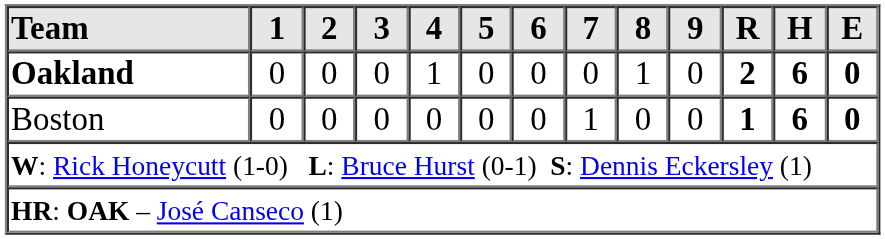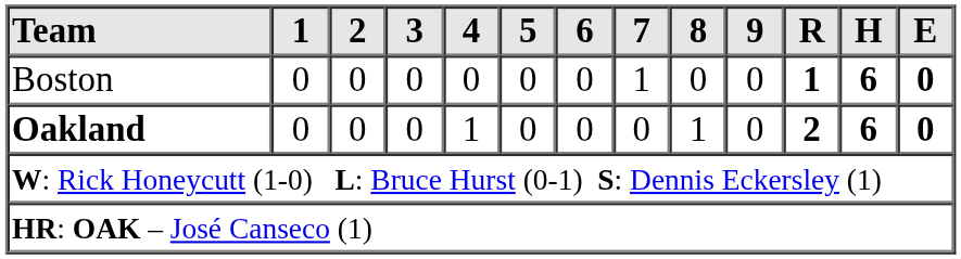 <table border=1 cellspacing=0 width=425 style="margin-left:3em;">
 <tr style="text-align:center; background-color:#e6e6e6;">
 <th align=left width=28%>Team</th>
 <th width=6%>1</th>
 <th width=6%>2</th>
 <th width=6%>3</th>
 <th width=6%>4</th>
 <th width=6%>5</th>
 <th width=6%>6</th>
 <th width=6%>7</th>
 <th width=6%>8</th>
 <th width=6%>9</th>
 <th width=6%>R</th>
 <th width=6%>H</th>
 <th width=6%>E</th>
 </tr>
 <tr style="text-align:center;">
+<td align=left>Boston</td>
+<td>0</td>
+<td>0</td>
+<td>0</td>
+<td>0</td>
+<td>0</td>
+<td>0</td>
+<td>1</td>
+<td>0</td>
+<td>0</td>
+<td><strong>1</strong></td>
+<td><strong>6</strong></td>
+<td><strong>0</strong></td>
+</tr>
+<tr style="text-align:center;">
 <td align=left><strong>Oakland</strong></td>
 <td>0</td>
 <td>0</td>
 <td>0</td>
 <td>1</td>
 <td>0</td>
 <td>0</td>
 <td>0</td>
 <td>1</td>
 <td>0</td>
 <td><strong>2</strong></td>
 <td><strong>6</strong></td>
 <td><strong>0</strong></td>
 </tr>
-<tr style="text-align:center;">
-<td align=left>Boston</td>
-<td>0</td>
-<td>0</td>
-<td>0</td>
-<td>0</td>
-<td>0</td>
-<td>0</td>
-<td>1</td>
-<td>0</td>
-<td>0</td>
-<td><strong>1</strong></td>
-<td><strong>6</strong></td>
-<td><strong>0</strong></td>
-</tr>
 <tr style="text-align:left;">
 <td colspan=13><small><strong>W</strong>: <a href='#'>Rick Honeycutt</a> (1-0)   <strong>L</strong>: <a href='#'>Bruce Hurst</a> (0-1)  <strong>S</strong>: <a href='#'>Dennis Eckersley</a> (1)</small></td>
 </tr>
 <tr style="text-align:left;">
 <td colspan=13><small><strong>HR</strong>: <strong>OAK</strong> – <a href='#'>José Canseco</a> (1)</small></td>
 </tr>
 </table>
